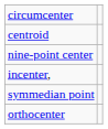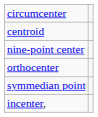 <table class="wikitable">
 <tr>
 <td><a href='#'>circumcenter</a></td>
 <td></td>
 </tr>
 <tr>
 <td><a href='#'>centroid</a></td>
 <td></td>
 </tr>
 <tr>
 <td><a href='#'>nine-point center</a></td>
 <td></td>
 </tr>
 <tr>
-<td><a href='#'>incenter</a>, </td>
+<td><a href='#'>orthocenter</a></td>
 <td></td>
 </tr>
 <tr>
 <td><a href='#'>symmedian point</a></td>
 <td></td>
 </tr>
 <tr>
-<td><a href='#'>orthocenter</a></td>
+<td><a href='#'>incenter</a>, </td>
 <td></td>
 </tr>
 </table>
